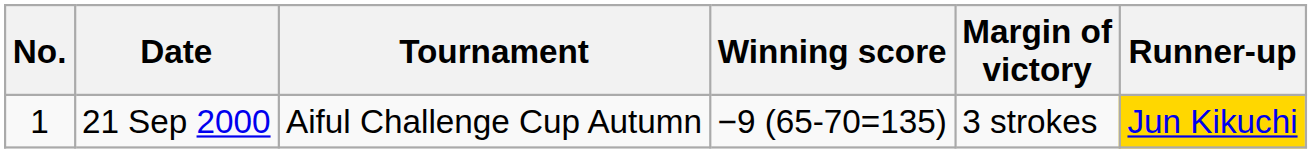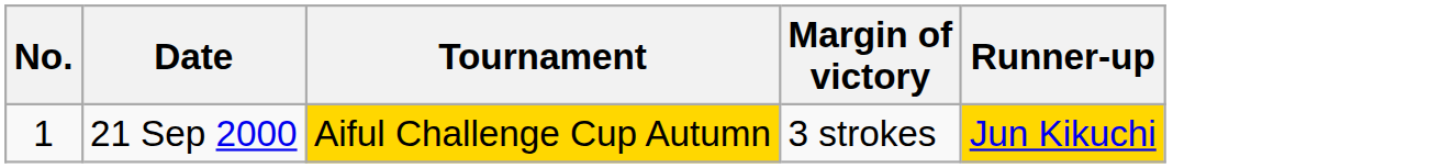 <table class="wikitable" style="font-size:95%;">
 <tr>
 <th>No.</th>
 <th>Date</th>
 <th>Tournament</th>
-<th>Winning score</th>
 <th>Margin of<br>victory</th>
 <th>Runner-up</th>
 </tr>
 <tr>
 <td align=center>1</td>
 <td align=right>21 Sep <a href='#'>2000</a></td>
-<td>Aiful Challenge Cup Autumn</td>
-<td>−9 (65-70=135)</td>
+<td style="background: gold;">Aiful Challenge Cup Autumn</td>
 <td>3 strokes</td>
 <td style="background: gold;"> <a href='#'>Jun Kikuchi</a></td>
 </tr>
 </table>
